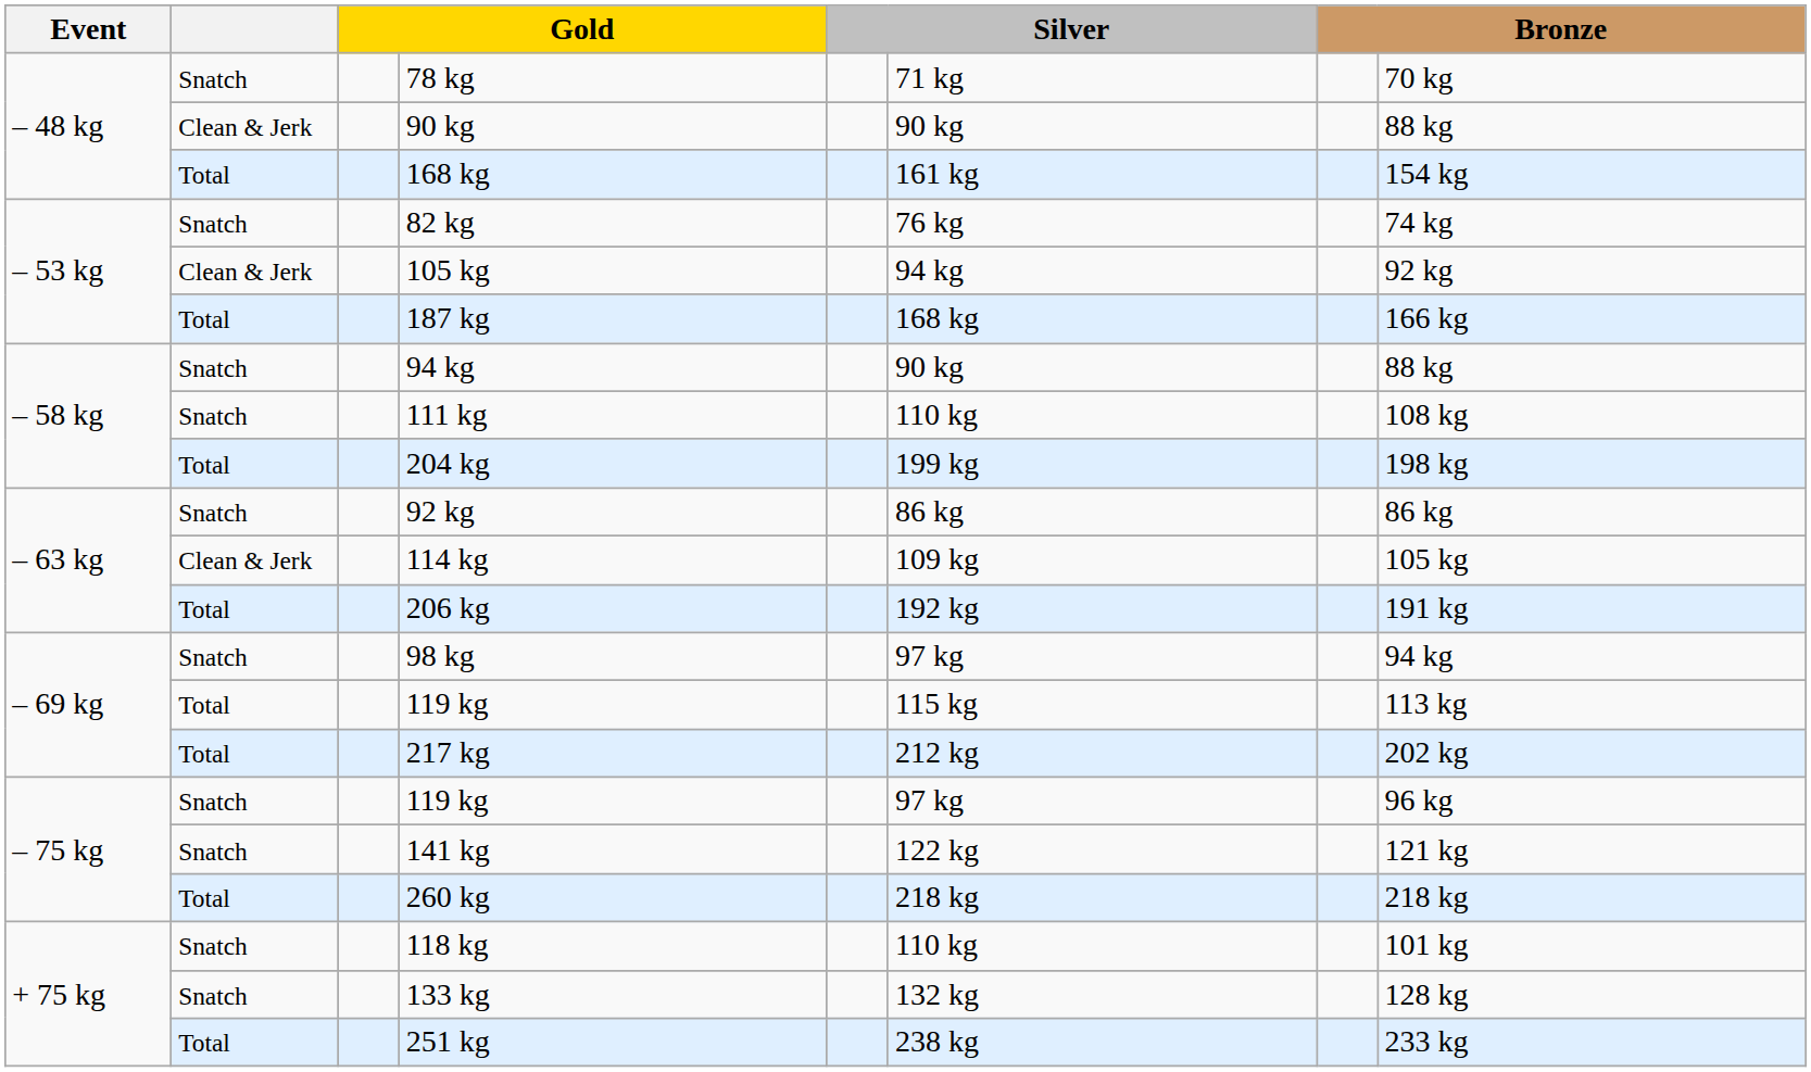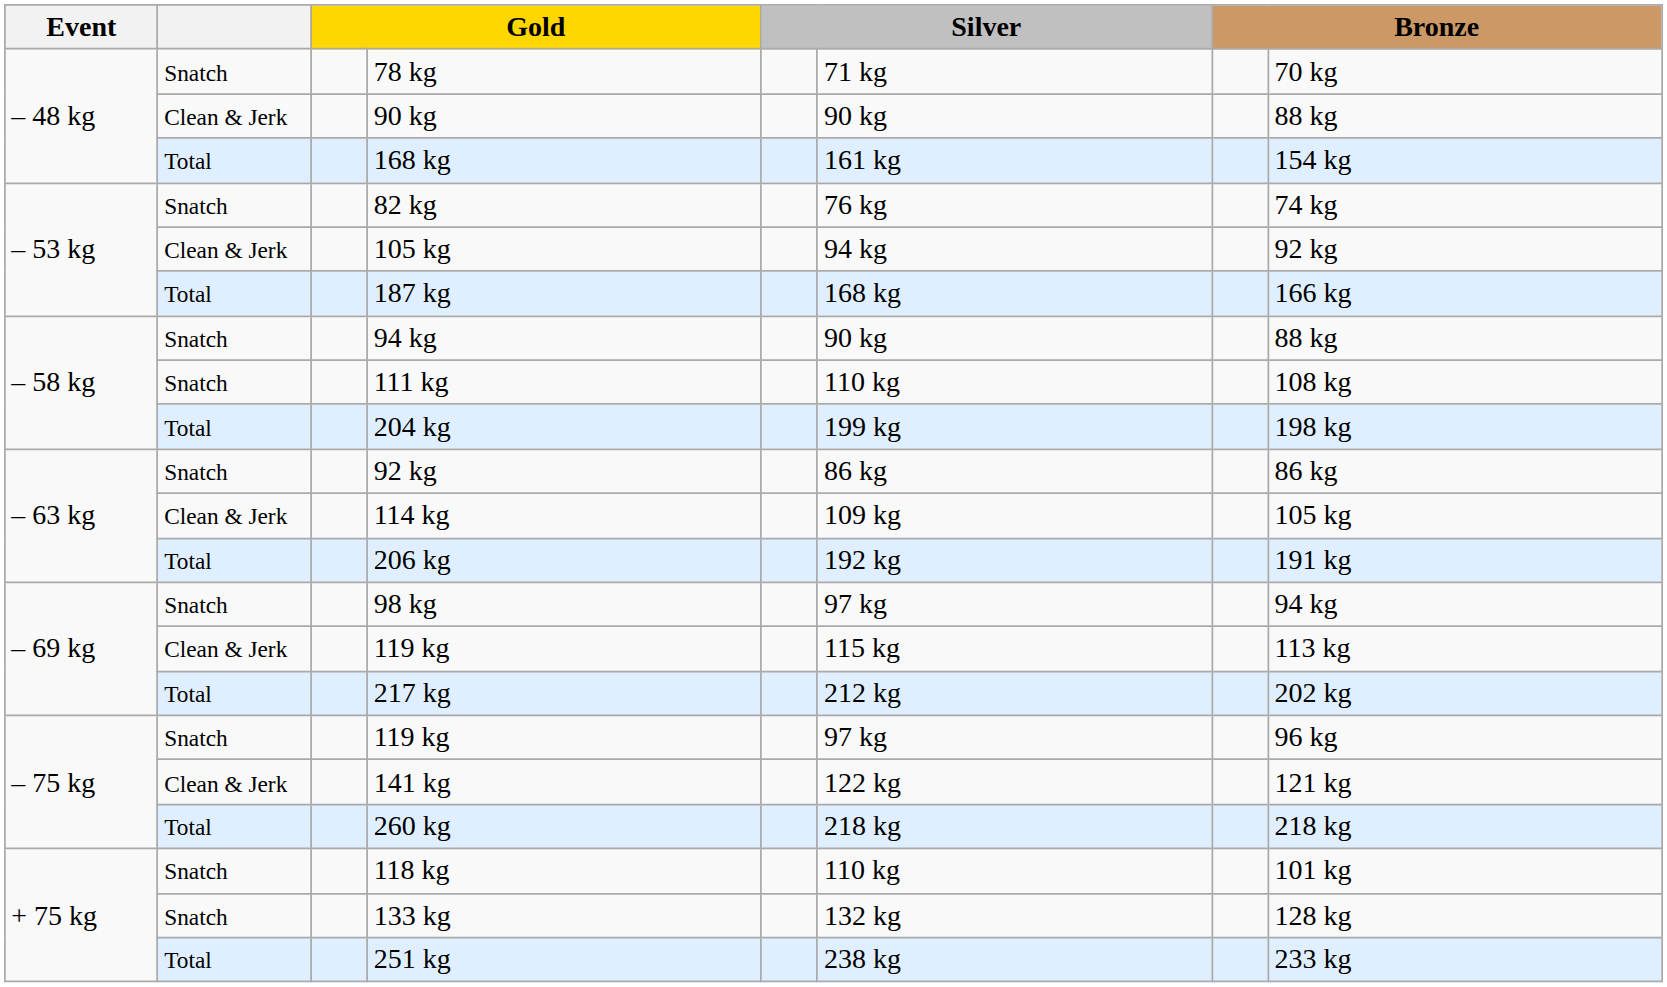 <table class="wikitable">
 <tr>
 <th width=80>Event</th>
 <th width=80></th>
 <td colspan="2" style="text-align:center; background:gold; width:250px;"><strong>Gold</strong></td>
 <td colspan="2" style="text-align:center; background:silver; width:250px;"><strong>Silver</strong></td>
 <td colspan="2"  style="background:#c96; text-align:center; width:250px;"><strong>Bronze</strong></td>
 </tr>
 <tr>
 <td rowspan=3>– 48 kg</td>
 <td><small>Snatch</small></td>
 <td></td>
 <td>78 kg</td>
 <td></td>
 <td>71 kg</td>
 <td></td>
 <td>70 kg</td>
 </tr>
 <tr>
 <td><small>Clean & Jerk</small></td>
 <td></td>
 <td>90 kg</td>
 <td></td>
 <td>90 kg</td>
 <td></td>
 <td>88 kg</td>
 </tr>
 <tr style="background:#dfefff;">
 <td><small>Total</small></td>
 <td></td>
 <td>168 kg</td>
 <td></td>
 <td>161 kg</td>
 <td></td>
 <td>154 kg</td>
 </tr>
 <tr>
 <td rowspan=3>– 53 kg</td>
 <td><small>Snatch</small></td>
 <td></td>
 <td>82 kg</td>
 <td></td>
 <td>76 kg</td>
 <td></td>
 <td>74 kg</td>
 </tr>
 <tr>
 <td><small>Clean & Jerk</small></td>
 <td></td>
 <td>105 kg</td>
 <td></td>
 <td>94 kg</td>
 <td></td>
 <td>92 kg</td>
 </tr>
 <tr style="background:#dfefff;">
 <td><small>Total</small></td>
 <td></td>
 <td>187 kg</td>
 <td></td>
 <td>168 kg</td>
 <td></td>
 <td>166 kg</td>
 </tr>
 <tr>
 <td rowspan=3>– 58 kg</td>
 <td><small>Snatch</small></td>
 <td></td>
 <td>94 kg</td>
 <td></td>
 <td>90 kg</td>
 <td></td>
 <td>88 kg</td>
 </tr>
 <tr>
 <td><small>Snatch</small></td>
 <td></td>
 <td>111 kg</td>
 <td></td>
 <td>110 kg</td>
 <td></td>
 <td>108 kg</td>
 </tr>
 <tr style="background:#dfefff;">
 <td><small>Total</small></td>
 <td></td>
 <td>204 kg</td>
 <td></td>
 <td>199 kg</td>
 <td></td>
 <td>198 kg</td>
 </tr>
 <tr>
 <td rowspan=3>– 63 kg</td>
 <td><small>Snatch</small></td>
 <td></td>
 <td>92 kg</td>
 <td></td>
 <td>86 kg</td>
 <td></td>
 <td>86 kg</td>
 </tr>
 <tr>
 <td><small>Clean & Jerk</small></td>
 <td></td>
 <td>114 kg</td>
 <td></td>
 <td>109 kg</td>
 <td></td>
 <td>105 kg</td>
 </tr>
 <tr style="background:#dfefff;">
 <td><small>Total</small></td>
 <td></td>
 <td>206 kg</td>
 <td></td>
 <td>192 kg</td>
 <td></td>
 <td>191 kg</td>
 </tr>
 <tr>
 <td rowspan=3>– 69 kg</td>
 <td><small>Snatch</small></td>
 <td></td>
 <td>98 kg</td>
 <td></td>
 <td>97 kg</td>
 <td></td>
 <td>94 kg</td>
 </tr>
 <tr>
-<td><small>Total</small></td>
+<td><small>Clean & Jerk</small></td>
 <td></td>
 <td>119 kg</td>
 <td></td>
 <td>115 kg</td>
 <td></td>
 <td>113 kg</td>
 </tr>
 <tr style="background:#dfefff;">
 <td><small>Total</small></td>
 <td></td>
 <td>217 kg</td>
 <td></td>
 <td>212 kg</td>
 <td></td>
 <td>202 kg</td>
 </tr>
 <tr>
 <td rowspan=3>– 75 kg</td>
 <td><small>Snatch</small></td>
 <td></td>
 <td>119 kg</td>
 <td></td>
 <td>97 kg</td>
 <td></td>
 <td>96 kg</td>
 </tr>
 <tr>
-<td><small>Snatch</small></td>
+<td><small>Clean & Jerk</small></td>
 <td></td>
 <td>141 kg</td>
 <td></td>
 <td>122 kg</td>
 <td></td>
 <td>121 kg</td>
 </tr>
 <tr style="background:#dfefff;">
 <td><small>Total</small></td>
 <td></td>
 <td>260 kg</td>
 <td></td>
 <td>218 kg</td>
 <td></td>
 <td>218 kg</td>
 </tr>
 <tr>
 <td rowspan=3>+ 75 kg</td>
 <td><small>Snatch</small></td>
 <td></td>
 <td>118 kg</td>
 <td></td>
 <td>110 kg</td>
 <td></td>
 <td>101 kg</td>
 </tr>
 <tr>
 <td><small>Snatch</small></td>
 <td></td>
 <td>133 kg</td>
 <td></td>
 <td>132 kg</td>
 <td></td>
 <td>128 kg</td>
 </tr>
 <tr style="background:#dfefff;">
 <td><small>Total</small></td>
 <td></td>
 <td>251 kg</td>
 <td></td>
 <td>238 kg</td>
 <td></td>
 <td>233 kg</td>
 </tr>
 </table>
